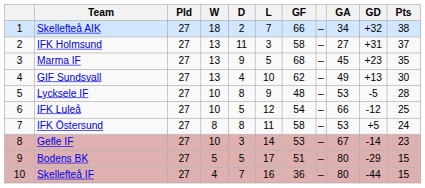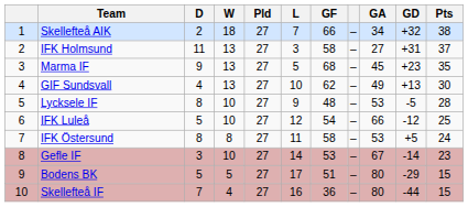 <table class="wikitable" style="text-align: center;">
 <tr>
 <th style="width: 40px;"></th>
 <th style="width: 200px;">Team</th>
+<th style="width: 35px;">D</th>
+<th style="width: 35px;">W</th>
 <th style="width: 45px;">Pld</th>
-<th style="width: 35px;">W</th>
-<th style="width: 35px;">D</th>
 <th style="width: 35px;">L</th>
 <th style="width: 45px;">GF</th>
 <th></th>
 <th style="width: 45px;">GA</th>
 <th style="width: 35px;">GD</th>
 <th style="width: 45px;">Pts</th>
 </tr>
 <tr style="background: #d2e6ff">
 <td>1</td>
 <td style="text-align: left;"><a href='#'>Skellefteå AIK</a></td>
+<td>2</td>
+<td>18</td>
 <td>27</td>
-<td>18</td>
-<td>2</td>
 <td>7</td>
 <td>66</td>
 <td>–</td>
 <td>34</td>
 <td>+32</td>
 <td>38</td>
 </tr>
 <tr>
 <td>2</td>
 <td style="text-align: left;"><a href='#'>IFK Holmsund</a></td>
+<td>11</td>
+<td>13</td>
 <td>27</td>
-<td>13</td>
-<td>11</td>
 <td>3</td>
 <td>58</td>
 <td>–</td>
 <td>27</td>
 <td>+31</td>
 <td>37</td>
 </tr>
 <tr>
 <td>3</td>
 <td style="text-align: left;"><a href='#'>Marma IF</a></td>
+<td>9</td>
+<td>13</td>
 <td>27</td>
-<td>13</td>
-<td>9</td>
 <td>5</td>
 <td>68</td>
 <td>–</td>
 <td>45</td>
 <td>+23</td>
 <td>35</td>
 </tr>
 <tr>
 <td>4</td>
 <td style="text-align: left;"><a href='#'>GIF Sundsvall</a></td>
+<td>4</td>
+<td>13</td>
 <td>27</td>
-<td>13</td>
-<td>4</td>
 <td>10</td>
 <td>62</td>
 <td>–</td>
 <td>49</td>
 <td>+13</td>
 <td>30</td>
 </tr>
 <tr>
 <td>5</td>
 <td style="text-align: left;"><a href='#'>Lycksele IF</a></td>
+<td>8</td>
+<td>10</td>
 <td>27</td>
-<td>10</td>
-<td>8</td>
 <td>9</td>
 <td>48</td>
 <td>–</td>
 <td>53</td>
 <td>-5</td>
 <td>28</td>
 </tr>
 <tr>
 <td>6</td>
 <td style="text-align: left;"><a href='#'>IFK Luleå</a></td>
+<td>5</td>
+<td>10</td>
 <td>27</td>
-<td>10</td>
-<td>5</td>
 <td>12</td>
 <td>54</td>
 <td>–</td>
 <td>66</td>
 <td>-12</td>
 <td>25</td>
 </tr>
 <tr>
 <td>7</td>
 <td style="text-align: left;"><a href='#'>IFK Östersund</a></td>
-<td>27</td>
 <td>8</td>
 <td>8</td>
+<td>27</td>
 <td>11</td>
 <td>58</td>
 <td>–</td>
 <td>53</td>
 <td>+5</td>
 <td>24</td>
 </tr>
 <tr style="background: #deb0b0">
 <td>8</td>
 <td style="text-align: left;"><a href='#'>Gefle IF</a></td>
+<td>3</td>
+<td>10</td>
 <td>27</td>
-<td>10</td>
-<td>3</td>
 <td>14</td>
 <td>53</td>
 <td>–</td>
 <td>67</td>
 <td>-14</td>
 <td>23</td>
 </tr>
 <tr style="background: #deb0b0">
 <td>9</td>
 <td style="text-align: left;"><a href='#'>Bodens BK</a></td>
-<td>27</td>
 <td>5</td>
 <td>5</td>
+<td>27</td>
 <td>17</td>
 <td>51</td>
 <td>–</td>
 <td>80</td>
 <td>-29</td>
 <td>15</td>
 </tr>
 <tr style="background: #deb0b0">
 <td>10</td>
 <td style="text-align: left;"><a href='#'>Skellefteå IF</a></td>
+<td>7</td>
+<td>4</td>
 <td>27</td>
-<td>4</td>
-<td>7</td>
 <td>16</td>
 <td>36</td>
 <td>–</td>
 <td>80</td>
 <td>-44</td>
 <td>15</td>
 </tr>
 </table>
